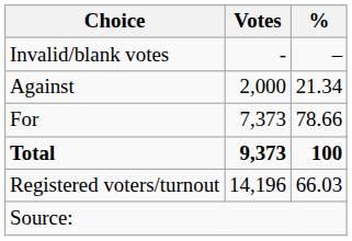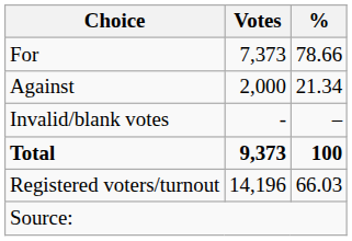 <table class=wikitable style=text-align:right>
 <tr>
 <th>Choice</th>
 <th>Votes</th>
 <th>%</th>
 </tr>
 <tr>
-<td align=left>Invalid/blank votes</td>
-<td>-</td>
-<td>–</td>
+<td align=left>For</td>
+<td>7,373</td>
+<td>78.66</td>
 </tr>
 <tr>
 <td align=left>Against</td>
 <td>2,000</td>
 <td>21.34</td>
 </tr>
 <tr>
-<td align=left>For</td>
-<td>7,373</td>
-<td>78.66</td>
+<td align=left>Invalid/blank votes</td>
+<td>-</td>
+<td>–</td>
 </tr>
 <tr>
 <td align=left><strong>Total</strong></td>
 <td><strong>9,373</strong></td>
 <td><strong>100</strong></td>
 </tr>
 <tr>
 <td align=left>Registered voters/turnout</td>
 <td>14,196</td>
 <td>66.03</td>
 </tr>
 <tr>
 <td colspan=3 align=left>Source: </td>
 </tr>
 </table>
